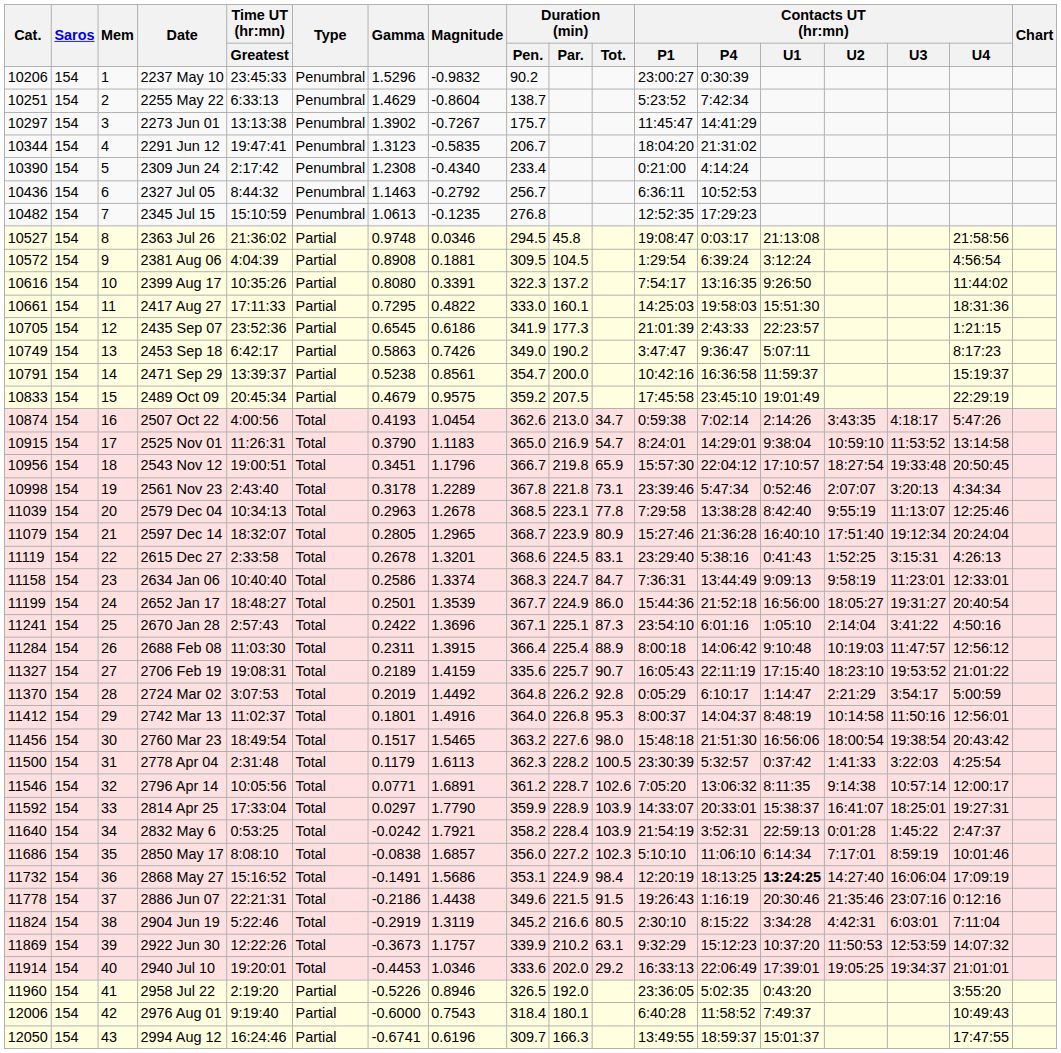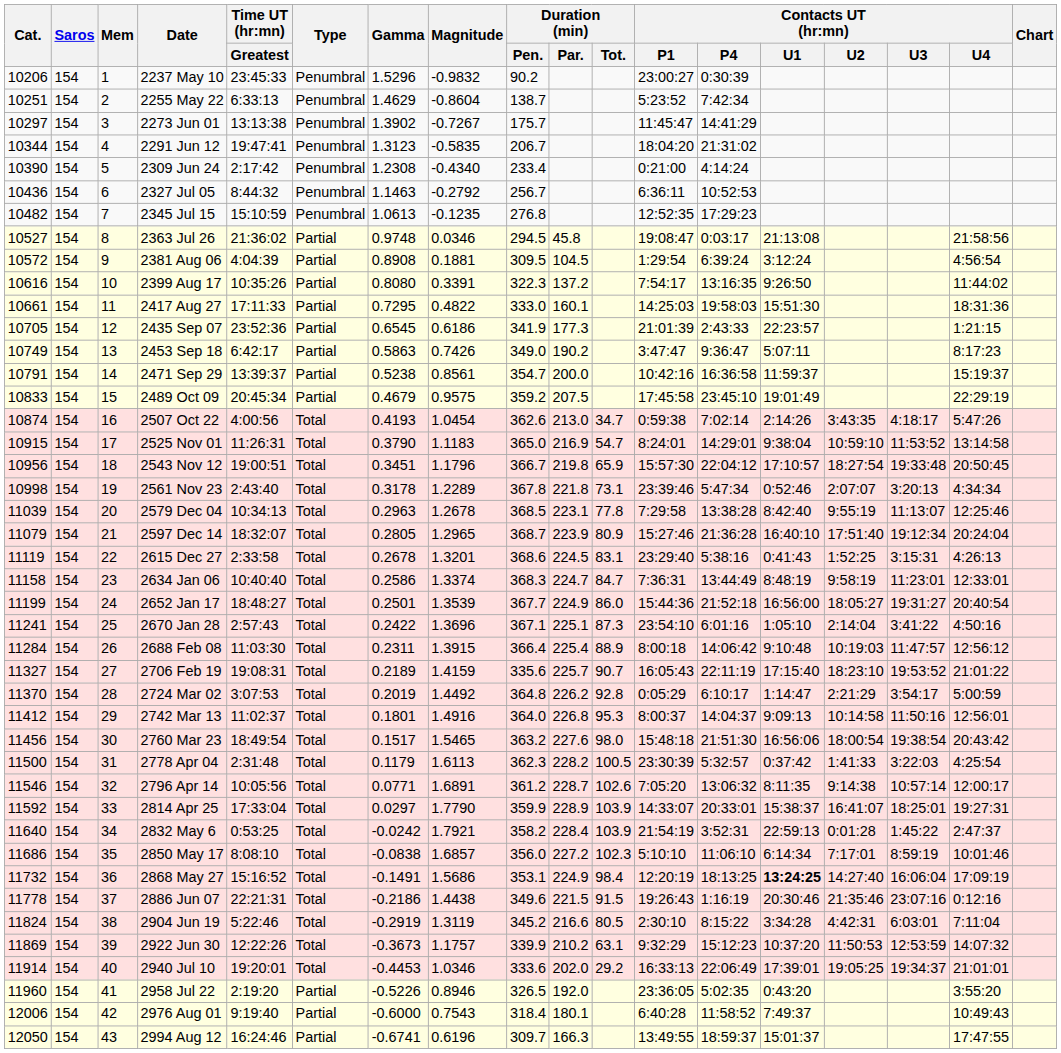 <table class=wikitable>
 <tr>
 <th rowspan=2>Cat.</th>
 <th rowspan=2><a href='#'>Saros</a></th>
 <th rowspan=2>Mem</th>
 <th rowspan=2>Date</th>
 <th>Time UT<br>(hr:mn)</th>
 <th rowspan=2>Type</th>
 <th rowspan=2>Gamma</th>
 <th rowspan=2>Magnitude</th>
 <th colspan=3>Duration<br>(min)</th>
 <th colspan=6>Contacts UT<br>(hr:mn)</th>
 <th rowspan=2>Chart</th>
 </tr>
 <tr>
 <th>Greatest</th>
 <th>Pen.</th>
 <th>Par.</th>
 <th>Tot.</th>
 <th>P1</th>
 <th>P4</th>
 <th>U1</th>
 <th>U2</th>
 <th>U3</th>
 <th>U4</th>
 </tr>
 <tr>
 <td>10206</td>
 <td>154</td>
 <td>1</td>
 <td>2237 May 10</td>
 <td>23:45:33</td>
 <td>Penumbral</td>
 <td>1.5296</td>
 <td>-0.9832</td>
 <td>90.2</td>
 <td></td>
 <td></td>
 <td>23:00:27</td>
 <td>0:30:39</td>
 <td></td>
 <td></td>
 <td></td>
 <td></td>
 <td></td>
 </tr>
 <tr>
 <td>10251</td>
 <td>154</td>
 <td>2</td>
 <td>2255 May 22</td>
 <td>6:33:13</td>
 <td>Penumbral</td>
 <td>1.4629</td>
 <td>-0.8604</td>
 <td>138.7</td>
 <td></td>
 <td></td>
 <td>5:23:52</td>
 <td>7:42:34</td>
 <td></td>
 <td></td>
 <td></td>
 <td></td>
 <td></td>
 </tr>
 <tr>
 <td>10297</td>
 <td>154</td>
 <td>3</td>
 <td>2273 Jun 01</td>
 <td>13:13:38</td>
 <td>Penumbral</td>
 <td>1.3902</td>
 <td>-0.7267</td>
 <td>175.7</td>
 <td></td>
 <td></td>
 <td>11:45:47</td>
 <td>14:41:29</td>
 <td></td>
 <td></td>
 <td></td>
 <td></td>
 <td></td>
 </tr>
 <tr>
 <td>10344</td>
 <td>154</td>
 <td>4</td>
 <td>2291 Jun 12</td>
 <td>19:47:41</td>
 <td>Penumbral</td>
 <td>1.3123</td>
 <td>-0.5835</td>
 <td>206.7</td>
 <td></td>
 <td></td>
 <td>18:04:20</td>
 <td>21:31:02</td>
 <td></td>
 <td></td>
 <td></td>
 <td></td>
 <td></td>
 </tr>
 <tr>
 <td>10390</td>
 <td>154</td>
 <td>5</td>
 <td>2309 Jun 24</td>
 <td>2:17:42</td>
 <td>Penumbral</td>
 <td>1.2308</td>
 <td>-0.4340</td>
 <td>233.4</td>
 <td></td>
 <td></td>
 <td>0:21:00</td>
 <td>4:14:24</td>
 <td></td>
 <td></td>
 <td></td>
 <td></td>
 <td></td>
 </tr>
 <tr>
 <td>10436</td>
 <td>154</td>
 <td>6</td>
 <td>2327 Jul 05</td>
 <td>8:44:32</td>
 <td>Penumbral</td>
 <td>1.1463</td>
 <td>-0.2792</td>
 <td>256.7</td>
 <td></td>
 <td></td>
 <td>6:36:11</td>
 <td>10:52:53</td>
 <td></td>
 <td></td>
 <td></td>
 <td></td>
 <td></td>
 </tr>
 <tr>
 <td>10482</td>
 <td>154</td>
 <td>7</td>
 <td>2345 Jul 15</td>
 <td>15:10:59</td>
 <td>Penumbral</td>
 <td>1.0613</td>
 <td>-0.1235</td>
 <td>276.8</td>
 <td></td>
 <td></td>
 <td>12:52:35</td>
 <td>17:29:23</td>
 <td></td>
 <td></td>
 <td></td>
 <td></td>
 <td></td>
 </tr>
 <tr bgcolor=#ffffe0>
 <td>10527</td>
 <td>154</td>
 <td>8</td>
 <td>2363 Jul 26</td>
 <td>21:36:02</td>
 <td>Partial</td>
 <td>0.9748</td>
 <td>0.0346</td>
 <td>294.5</td>
 <td>45.8</td>
 <td></td>
 <td>19:08:47</td>
 <td>0:03:17</td>
 <td>21:13:08</td>
 <td></td>
 <td></td>
 <td>21:58:56</td>
 <td></td>
 </tr>
 <tr bgcolor=#ffffe0>
 <td>10572</td>
 <td>154</td>
 <td>9</td>
 <td>2381 Aug 06</td>
 <td>4:04:39</td>
 <td>Partial</td>
 <td>0.8908</td>
 <td>0.1881</td>
 <td>309.5</td>
 <td>104.5</td>
 <td></td>
 <td>1:29:54</td>
 <td>6:39:24</td>
 <td>3:12:24</td>
 <td></td>
 <td></td>
 <td>4:56:54</td>
 <td></td>
 </tr>
 <tr bgcolor=#ffffe0>
 <td>10616</td>
 <td>154</td>
 <td>10</td>
 <td>2399 Aug 17</td>
 <td>10:35:26</td>
 <td>Partial</td>
 <td>0.8080</td>
 <td>0.3391</td>
 <td>322.3</td>
 <td>137.2</td>
 <td></td>
 <td>7:54:17</td>
 <td>13:16:35</td>
 <td>9:26:50</td>
 <td></td>
 <td></td>
 <td>11:44:02</td>
 <td></td>
 </tr>
 <tr bgcolor=#ffffe0>
 <td>10661</td>
 <td>154</td>
 <td>11</td>
 <td>2417 Aug 27</td>
 <td>17:11:33</td>
 <td>Partial</td>
 <td>0.7295</td>
 <td>0.4822</td>
 <td>333.0</td>
 <td>160.1</td>
 <td></td>
 <td>14:25:03</td>
 <td>19:58:03</td>
 <td>15:51:30</td>
 <td></td>
 <td></td>
 <td>18:31:36</td>
 <td></td>
 </tr>
 <tr bgcolor=#ffffe0>
 <td>10705</td>
 <td>154</td>
 <td>12</td>
 <td>2435 Sep 07</td>
 <td>23:52:36</td>
 <td>Partial</td>
 <td>0.6545</td>
 <td>0.6186</td>
 <td>341.9</td>
 <td>177.3</td>
 <td></td>
 <td>21:01:39</td>
 <td>2:43:33</td>
 <td>22:23:57</td>
 <td></td>
 <td></td>
 <td>1:21:15</td>
 <td></td>
 </tr>
 <tr bgcolor=#ffffe0>
 <td>10749</td>
 <td>154</td>
 <td>13</td>
 <td>2453 Sep 18</td>
 <td>6:42:17</td>
 <td>Partial</td>
 <td>0.5863</td>
 <td>0.7426</td>
 <td>349.0</td>
 <td>190.2</td>
 <td></td>
 <td>3:47:47</td>
 <td>9:36:47</td>
 <td>5:07:11</td>
 <td></td>
 <td></td>
 <td>8:17:23</td>
 <td></td>
 </tr>
 <tr bgcolor=#ffffe0>
 <td>10791</td>
 <td>154</td>
 <td>14</td>
 <td>2471 Sep 29</td>
 <td>13:39:37</td>
 <td>Partial</td>
 <td>0.5238</td>
 <td>0.8561</td>
 <td>354.7</td>
 <td>200.0</td>
 <td></td>
 <td>10:42:16</td>
 <td>16:36:58</td>
 <td>11:59:37</td>
 <td></td>
 <td></td>
 <td>15:19:37</td>
 <td></td>
 </tr>
 <tr bgcolor=#ffffe0>
 <td>10833</td>
 <td>154</td>
 <td>15</td>
 <td>2489 Oct 09</td>
 <td>20:45:34</td>
 <td>Partial</td>
 <td>0.4679</td>
 <td>0.9575</td>
 <td>359.2</td>
 <td>207.5</td>
 <td></td>
 <td>17:45:58</td>
 <td>23:45:10</td>
 <td>19:01:49</td>
 <td></td>
 <td></td>
 <td>22:29:19</td>
 <td></td>
 </tr>
 <tr bgcolor=#ffe0e0>
 <td>10874</td>
 <td>154</td>
 <td>16</td>
 <td>2507 Oct 22</td>
 <td>4:00:56</td>
 <td>Total</td>
 <td>0.4193</td>
 <td>1.0454</td>
 <td>362.6</td>
 <td>213.0</td>
 <td>34.7</td>
 <td>0:59:38</td>
 <td>7:02:14</td>
 <td>2:14:26</td>
 <td>3:43:35</td>
 <td>4:18:17</td>
 <td>5:47:26</td>
 <td></td>
 </tr>
 <tr bgcolor=#ffe0e0>
 <td>10915</td>
 <td>154</td>
 <td>17</td>
 <td>2525 Nov 01</td>
 <td>11:26:31</td>
 <td>Total</td>
 <td>0.3790</td>
 <td>1.1183</td>
 <td>365.0</td>
 <td>216.9</td>
 <td>54.7</td>
 <td>8:24:01</td>
 <td>14:29:01</td>
 <td>9:38:04</td>
 <td>10:59:10</td>
 <td>11:53:52</td>
 <td>13:14:58</td>
 <td></td>
 </tr>
 <tr bgcolor=#ffe0e0>
 <td>10956</td>
 <td>154</td>
 <td>18</td>
 <td>2543 Nov 12</td>
 <td>19:00:51</td>
 <td>Total</td>
 <td>0.3451</td>
 <td>1.1796</td>
 <td>366.7</td>
 <td>219.8</td>
 <td>65.9</td>
 <td>15:57:30</td>
 <td>22:04:12</td>
 <td>17:10:57</td>
 <td>18:27:54</td>
 <td>19:33:48</td>
 <td>20:50:45</td>
 <td></td>
 </tr>
 <tr bgcolor=#ffe0e0>
 <td>10998</td>
 <td>154</td>
 <td>19</td>
 <td>2561 Nov 23</td>
 <td>2:43:40</td>
 <td>Total</td>
 <td>0.3178</td>
 <td>1.2289</td>
 <td>367.8</td>
 <td>221.8</td>
 <td>73.1</td>
 <td>23:39:46</td>
 <td>5:47:34</td>
 <td>0:52:46</td>
 <td>2:07:07</td>
 <td>3:20:13</td>
 <td>4:34:34</td>
 <td></td>
 </tr>
 <tr bgcolor=#ffe0e0>
 <td>11039</td>
 <td>154</td>
 <td>20</td>
 <td>2579 Dec 04</td>
 <td>10:34:13</td>
 <td>Total</td>
 <td>0.2963</td>
 <td>1.2678</td>
 <td>368.5</td>
 <td>223.1</td>
 <td>77.8</td>
 <td>7:29:58</td>
 <td>13:38:28</td>
 <td>8:42:40</td>
 <td>9:55:19</td>
 <td>11:13:07</td>
 <td>12:25:46</td>
 <td></td>
 </tr>
 <tr bgcolor=#ffe0e0>
 <td>11079</td>
 <td>154</td>
 <td>21</td>
 <td>2597 Dec 14</td>
 <td>18:32:07</td>
 <td>Total</td>
 <td>0.2805</td>
 <td>1.2965</td>
 <td>368.7</td>
 <td>223.9</td>
 <td>80.9</td>
 <td>15:27:46</td>
 <td>21:36:28</td>
 <td>16:40:10</td>
 <td>17:51:40</td>
 <td>19:12:34</td>
 <td>20:24:04</td>
 <td></td>
 </tr>
 <tr bgcolor=#ffe0e0>
 <td>11119</td>
 <td>154</td>
 <td>22</td>
 <td>2615 Dec 27</td>
 <td>2:33:58</td>
 <td>Total</td>
 <td>0.2678</td>
 <td>1.3201</td>
 <td>368.6</td>
 <td>224.5</td>
 <td>83.1</td>
 <td>23:29:40</td>
 <td>5:38:16</td>
 <td>0:41:43</td>
 <td>1:52:25</td>
 <td>3:15:31</td>
 <td>4:26:13</td>
 <td></td>
 </tr>
 <tr bgcolor=#ffe0e0>
 <td>11158</td>
 <td>154</td>
 <td>23</td>
 <td>2634 Jan 06</td>
 <td>10:40:40</td>
 <td>Total</td>
 <td>0.2586</td>
 <td>1.3374</td>
 <td>368.3</td>
 <td>224.7</td>
 <td>84.7</td>
 <td>7:36:31</td>
 <td>13:44:49</td>
-<td>9:09:13</td>
+<td>8:48:19</td>
 <td>9:58:19</td>
 <td>11:23:01</td>
 <td>12:33:01</td>
 <td></td>
 </tr>
 <tr bgcolor=#ffe0e0>
 <td>11199</td>
 <td>154</td>
 <td>24</td>
 <td>2652 Jan 17</td>
 <td>18:48:27</td>
 <td>Total</td>
 <td>0.2501</td>
 <td>1.3539</td>
 <td>367.7</td>
 <td>224.9</td>
 <td>86.0</td>
 <td>15:44:36</td>
 <td>21:52:18</td>
 <td>16:56:00</td>
 <td>18:05:27</td>
 <td>19:31:27</td>
 <td>20:40:54</td>
 <td></td>
 </tr>
 <tr bgcolor=#ffe0e0>
 <td>11241</td>
 <td>154</td>
 <td>25</td>
 <td>2670 Jan 28</td>
 <td>2:57:43</td>
 <td>Total</td>
 <td>0.2422</td>
 <td>1.3696</td>
 <td>367.1</td>
 <td>225.1</td>
 <td>87.3</td>
 <td>23:54:10</td>
 <td>6:01:16</td>
 <td>1:05:10</td>
 <td>2:14:04</td>
 <td>3:41:22</td>
 <td>4:50:16</td>
 <td></td>
 </tr>
 <tr bgcolor=#ffe0e0>
 <td>11284</td>
 <td>154</td>
 <td>26</td>
 <td>2688 Feb 08</td>
 <td>11:03:30</td>
 <td>Total</td>
 <td>0.2311</td>
 <td>1.3915</td>
 <td>366.4</td>
 <td>225.4</td>
 <td>88.9</td>
 <td>8:00:18</td>
 <td>14:06:42</td>
 <td>9:10:48</td>
 <td>10:19:03</td>
 <td>11:47:57</td>
 <td>12:56:12</td>
 <td></td>
 </tr>
 <tr bgcolor=#ffe0e0>
 <td>11327</td>
 <td>154</td>
 <td>27</td>
 <td>2706 Feb 19</td>
 <td>19:08:31</td>
 <td>Total</td>
 <td>0.2189</td>
 <td>1.4159</td>
 <td>335.6</td>
 <td>225.7</td>
 <td>90.7</td>
 <td>16:05:43</td>
 <td>22:11:19</td>
 <td>17:15:40</td>
 <td>18:23:10</td>
 <td>19:53:52</td>
 <td>21:01:22</td>
 <td></td>
 </tr>
 <tr bgcolor=#ffe0e0>
 <td>11370</td>
 <td>154</td>
 <td>28</td>
 <td>2724 Mar 02</td>
 <td>3:07:53</td>
 <td>Total</td>
 <td>0.2019</td>
 <td>1.4492</td>
 <td>364.8</td>
 <td>226.2</td>
 <td>92.8</td>
 <td>0:05:29</td>
 <td>6:10:17</td>
 <td>1:14:47</td>
 <td>2:21:29</td>
 <td>3:54:17</td>
 <td>5:00:59</td>
 <td></td>
 </tr>
 <tr bgcolor=#ffe0e0>
 <td>11412</td>
 <td>154</td>
 <td>29</td>
 <td>2742 Mar 13</td>
 <td>11:02:37</td>
 <td>Total</td>
 <td>0.1801</td>
 <td>1.4916</td>
 <td>364.0</td>
 <td>226.8</td>
 <td>95.3</td>
 <td>8:00:37</td>
 <td>14:04:37</td>
-<td>8:48:19</td>
+<td>9:09:13</td>
 <td>10:14:58</td>
 <td>11:50:16</td>
 <td>12:56:01</td>
 <td></td>
 </tr>
 <tr bgcolor=#ffe0e0>
 <td>11456</td>
 <td>154</td>
 <td>30</td>
 <td>2760 Mar 23</td>
 <td>18:49:54</td>
 <td>Total</td>
 <td>0.1517</td>
 <td>1.5465</td>
 <td>363.2</td>
 <td>227.6</td>
 <td>98.0</td>
 <td>15:48:18</td>
 <td>21:51:30</td>
 <td>16:56:06</td>
 <td>18:00:54</td>
 <td>19:38:54</td>
 <td>20:43:42</td>
 <td></td>
 </tr>
 <tr bgcolor=#ffe0e0>
 <td>11500</td>
 <td>154</td>
 <td>31</td>
 <td>2778 Apr 04</td>
 <td>2:31:48</td>
 <td>Total</td>
 <td>0.1179</td>
 <td>1.6113</td>
 <td>362.3</td>
 <td>228.2</td>
 <td>100.5</td>
 <td>23:30:39</td>
 <td>5:32:57</td>
 <td>0:37:42</td>
 <td>1:41:33</td>
 <td>3:22:03</td>
 <td>4:25:54</td>
 <td></td>
 </tr>
 <tr bgcolor=#ffe0e0>
 <td>11546</td>
 <td>154</td>
 <td>32</td>
 <td>2796 Apr 14</td>
 <td>10:05:56</td>
 <td>Total</td>
 <td>0.0771</td>
 <td>1.6891</td>
 <td>361.2</td>
 <td>228.7</td>
 <td>102.6</td>
 <td>7:05:20</td>
 <td>13:06:32</td>
 <td>8:11:35</td>
 <td>9:14:38</td>
 <td>10:57:14</td>
 <td>12:00:17</td>
 <td></td>
 </tr>
 <tr bgcolor=#ffe0e0>
 <td>11592</td>
 <td>154</td>
 <td>33</td>
 <td>2814 Apr 25</td>
 <td>17:33:04</td>
 <td>Total</td>
 <td>0.0297</td>
 <td>1.7790</td>
 <td>359.9</td>
 <td>228.9</td>
 <td>103.9</td>
 <td>14:33:07</td>
 <td>20:33:01</td>
 <td>15:38:37</td>
 <td>16:41:07</td>
 <td>18:25:01</td>
 <td>19:27:31</td>
 <td></td>
 </tr>
 <tr bgcolor=#ffe0e0>
 <td>11640</td>
 <td>154</td>
 <td>34</td>
 <td>2832 May 6</td>
 <td>0:53:25</td>
 <td>Total</td>
 <td>-0.0242</td>
 <td>1.7921</td>
 <td>358.2</td>
 <td>228.4</td>
 <td>103.9</td>
 <td>21:54:19</td>
 <td>3:52:31</td>
 <td>22:59:13</td>
 <td>0:01:28</td>
 <td>1:45:22</td>
 <td>2:47:37</td>
 <td></td>
 </tr>
 <tr bgcolor=#ffe0e0>
 <td>11686</td>
 <td>154</td>
 <td>35</td>
 <td>2850 May 17</td>
 <td>8:08:10</td>
 <td>Total</td>
 <td>-0.0838</td>
 <td>1.6857</td>
 <td>356.0</td>
 <td>227.2</td>
 <td>102.3</td>
 <td>5:10:10</td>
 <td>11:06:10</td>
 <td>6:14:34</td>
 <td>7:17:01</td>
 <td>8:59:19</td>
 <td>10:01:46</td>
 <td></td>
 </tr>
 <tr bgcolor=#ffe0e0>
 <td>11732</td>
 <td>154</td>
 <td>36</td>
 <td>2868 May 27</td>
 <td>15:16:52</td>
 <td>Total</td>
 <td>-0.1491</td>
 <td>1.5686</td>
 <td>353.1</td>
 <td>224.9</td>
 <td>98.4</td>
 <td>12:20:19</td>
 <td>18:13:25</td>
 <td><strong>13:24:25</strong></td>
 <td>14:27:40</td>
 <td>16:06:04</td>
 <td>17:09:19</td>
 <td></td>
 </tr>
 <tr bgcolor=#ffe0e0>
 <td>11778</td>
 <td>154</td>
 <td>37</td>
 <td>2886 Jun 07</td>
 <td>22:21:31</td>
 <td>Total</td>
 <td>-0.2186</td>
 <td>1.4438</td>
 <td>349.6</td>
 <td>221.5</td>
 <td>91.5</td>
 <td>19:26:43</td>
 <td>1:16:19</td>
 <td>20:30:46</td>
 <td>21:35:46</td>
 <td>23:07:16</td>
 <td>0:12:16</td>
 <td></td>
 </tr>
 <tr bgcolor=#ffe0e0>
 <td>11824</td>
 <td>154</td>
 <td>38</td>
 <td>2904 Jun 19</td>
 <td>5:22:46</td>
 <td>Total</td>
 <td>-0.2919</td>
 <td>1.3119</td>
 <td>345.2</td>
 <td>216.6</td>
 <td>80.5</td>
 <td>2:30:10</td>
 <td>8:15:22</td>
 <td>3:34:28</td>
 <td>4:42:31</td>
 <td>6:03:01</td>
 <td>7:11:04</td>
 <td></td>
 </tr>
 <tr bgcolor=#ffe0e0>
 <td>11869</td>
 <td>154</td>
 <td>39</td>
 <td>2922 Jun 30</td>
 <td>12:22:26</td>
 <td>Total</td>
 <td>-0.3673</td>
 <td>1.1757</td>
 <td>339.9</td>
 <td>210.2</td>
 <td>63.1</td>
 <td>9:32:29</td>
 <td>15:12:23</td>
 <td>10:37:20</td>
 <td>11:50:53</td>
 <td>12:53:59</td>
 <td>14:07:32</td>
 <td></td>
 </tr>
 <tr bgcolor=#ffe0e0>
 <td>11914</td>
 <td>154</td>
 <td>40</td>
 <td>2940 Jul 10</td>
 <td>19:20:01</td>
 <td>Total</td>
 <td>-0.4453</td>
 <td>1.0346</td>
 <td>333.6</td>
 <td>202.0</td>
 <td>29.2</td>
 <td>16:33:13</td>
 <td>22:06:49</td>
 <td>17:39:01</td>
 <td>19:05:25</td>
 <td>19:34:37</td>
 <td>21:01:01</td>
 <td></td>
 </tr>
 <tr bgcolor=#ffffe0>
 <td>11960</td>
 <td>154</td>
 <td>41</td>
 <td>2958 Jul 22</td>
 <td>2:19:20</td>
 <td>Partial</td>
 <td>-0.5226</td>
 <td>0.8946</td>
 <td>326.5</td>
 <td>192.0</td>
 <td></td>
 <td>23:36:05</td>
 <td>5:02:35</td>
 <td>0:43:20</td>
 <td></td>
 <td></td>
 <td>3:55:20</td>
 <td></td>
 </tr>
 <tr bgcolor=#ffffe0>
 <td>12006</td>
 <td>154</td>
 <td>42</td>
 <td>2976 Aug 01</td>
 <td>9:19:40</td>
 <td>Partial</td>
 <td>-0.6000</td>
 <td>0.7543</td>
 <td>318.4</td>
 <td>180.1</td>
 <td></td>
 <td>6:40:28</td>
 <td>11:58:52</td>
 <td>7:49:37</td>
 <td></td>
 <td></td>
 <td>10:49:43</td>
 <td></td>
 </tr>
 <tr bgcolor=#ffffe0>
 <td>12050</td>
 <td>154</td>
 <td>43</td>
 <td>2994 Aug 12</td>
 <td>16:24:46</td>
 <td>Partial</td>
 <td>-0.6741</td>
 <td>0.6196</td>
 <td>309.7</td>
 <td>166.3</td>
 <td></td>
 <td>13:49:55</td>
 <td>18:59:37</td>
 <td>15:01:37</td>
 <td></td>
 <td></td>
 <td>17:47:55</td>
 <td></td>
 </tr>
 </table>
